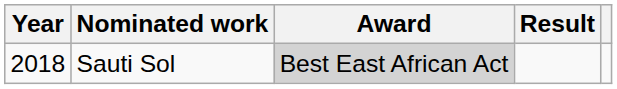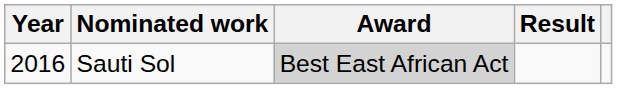 <table class ="wikitable">
 <tr>
 <th>Year</th>
 <th>Nominated work</th>
 <th>Award</th>
 <th>Result</th>
 <th></th>
 </tr>
 <tr>
-<td>2018</td>
+<td>2016</td>
 <td>Sauti Sol</td>
 <td style="background: lightgrey;">Best East African Act</td>
 <td></td>
 <td></td>
 </tr>
 </table>
